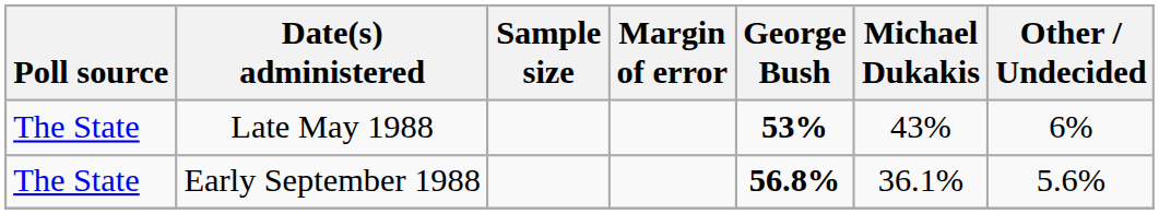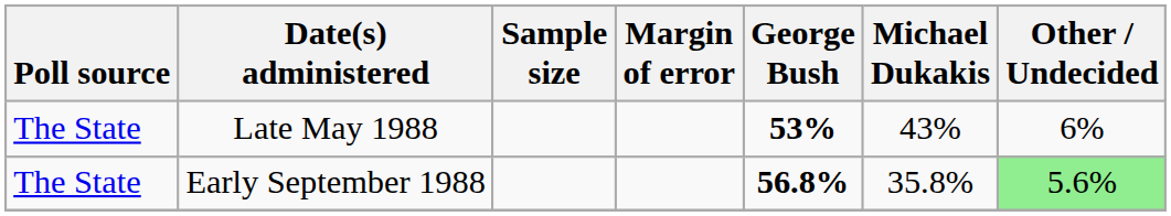 <table class="wikitable sortable mw-datatable" style="font-size:90%;text-align:center;line-height:17px">
 <tr valign=bottom>
 <th>Poll source</th>
 <th>Date(s)<br>administered</th>
 <th>Sample<br>size</th>
 <th>Margin<br>of error</th>
 <th class="unsortable">George<br>Bush<br><small></small></th>
 <th class="unsortable">Michael<br>Dukakis<br><small></small></th>
 <th class="unsortable">Other /<br>Undecided</th>
 </tr>
 <tr>
 <td style="text-align:left;"><a href='#'>The State</a></td>
 <td data-sort-value="2022-09-07">Late May 1988</td>
 <td></td>
 <td></td>
 <td><strong>53%</strong></td>
 <td>43%</td>
 <td>6%</td>
 </tr>
 <tr>
 <td style="text-align:left;"><a href='#'>The State</a></td>
 <td data-sort-value="2022-09-07">Early September 1988</td>
 <td></td>
 <td></td>
 <td><strong>56.8%</strong></td>
-<td>36.1%</td>
-<td>5.6%</td>
+<td>35.8%</td>
+<td style="background: lightgreen;">5.6%</td>
 </tr>
 <tr>
 </tr>
 </table>
